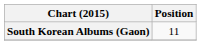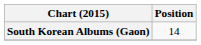 <table class="wikitable plainrowheaders" style="text-align:center">
 <tr>
 <th scope="col">Chart (2015)</th>
 <th scope="col">Position</th>
 </tr>
 <tr>
 <th scope="row">South Korean Albums (Gaon)</th>
-<td style="text-align:center;">11</td>
+<td style="text-align:center;">14</td>
 </tr>
 <tr>
 </tr>
 </table>
